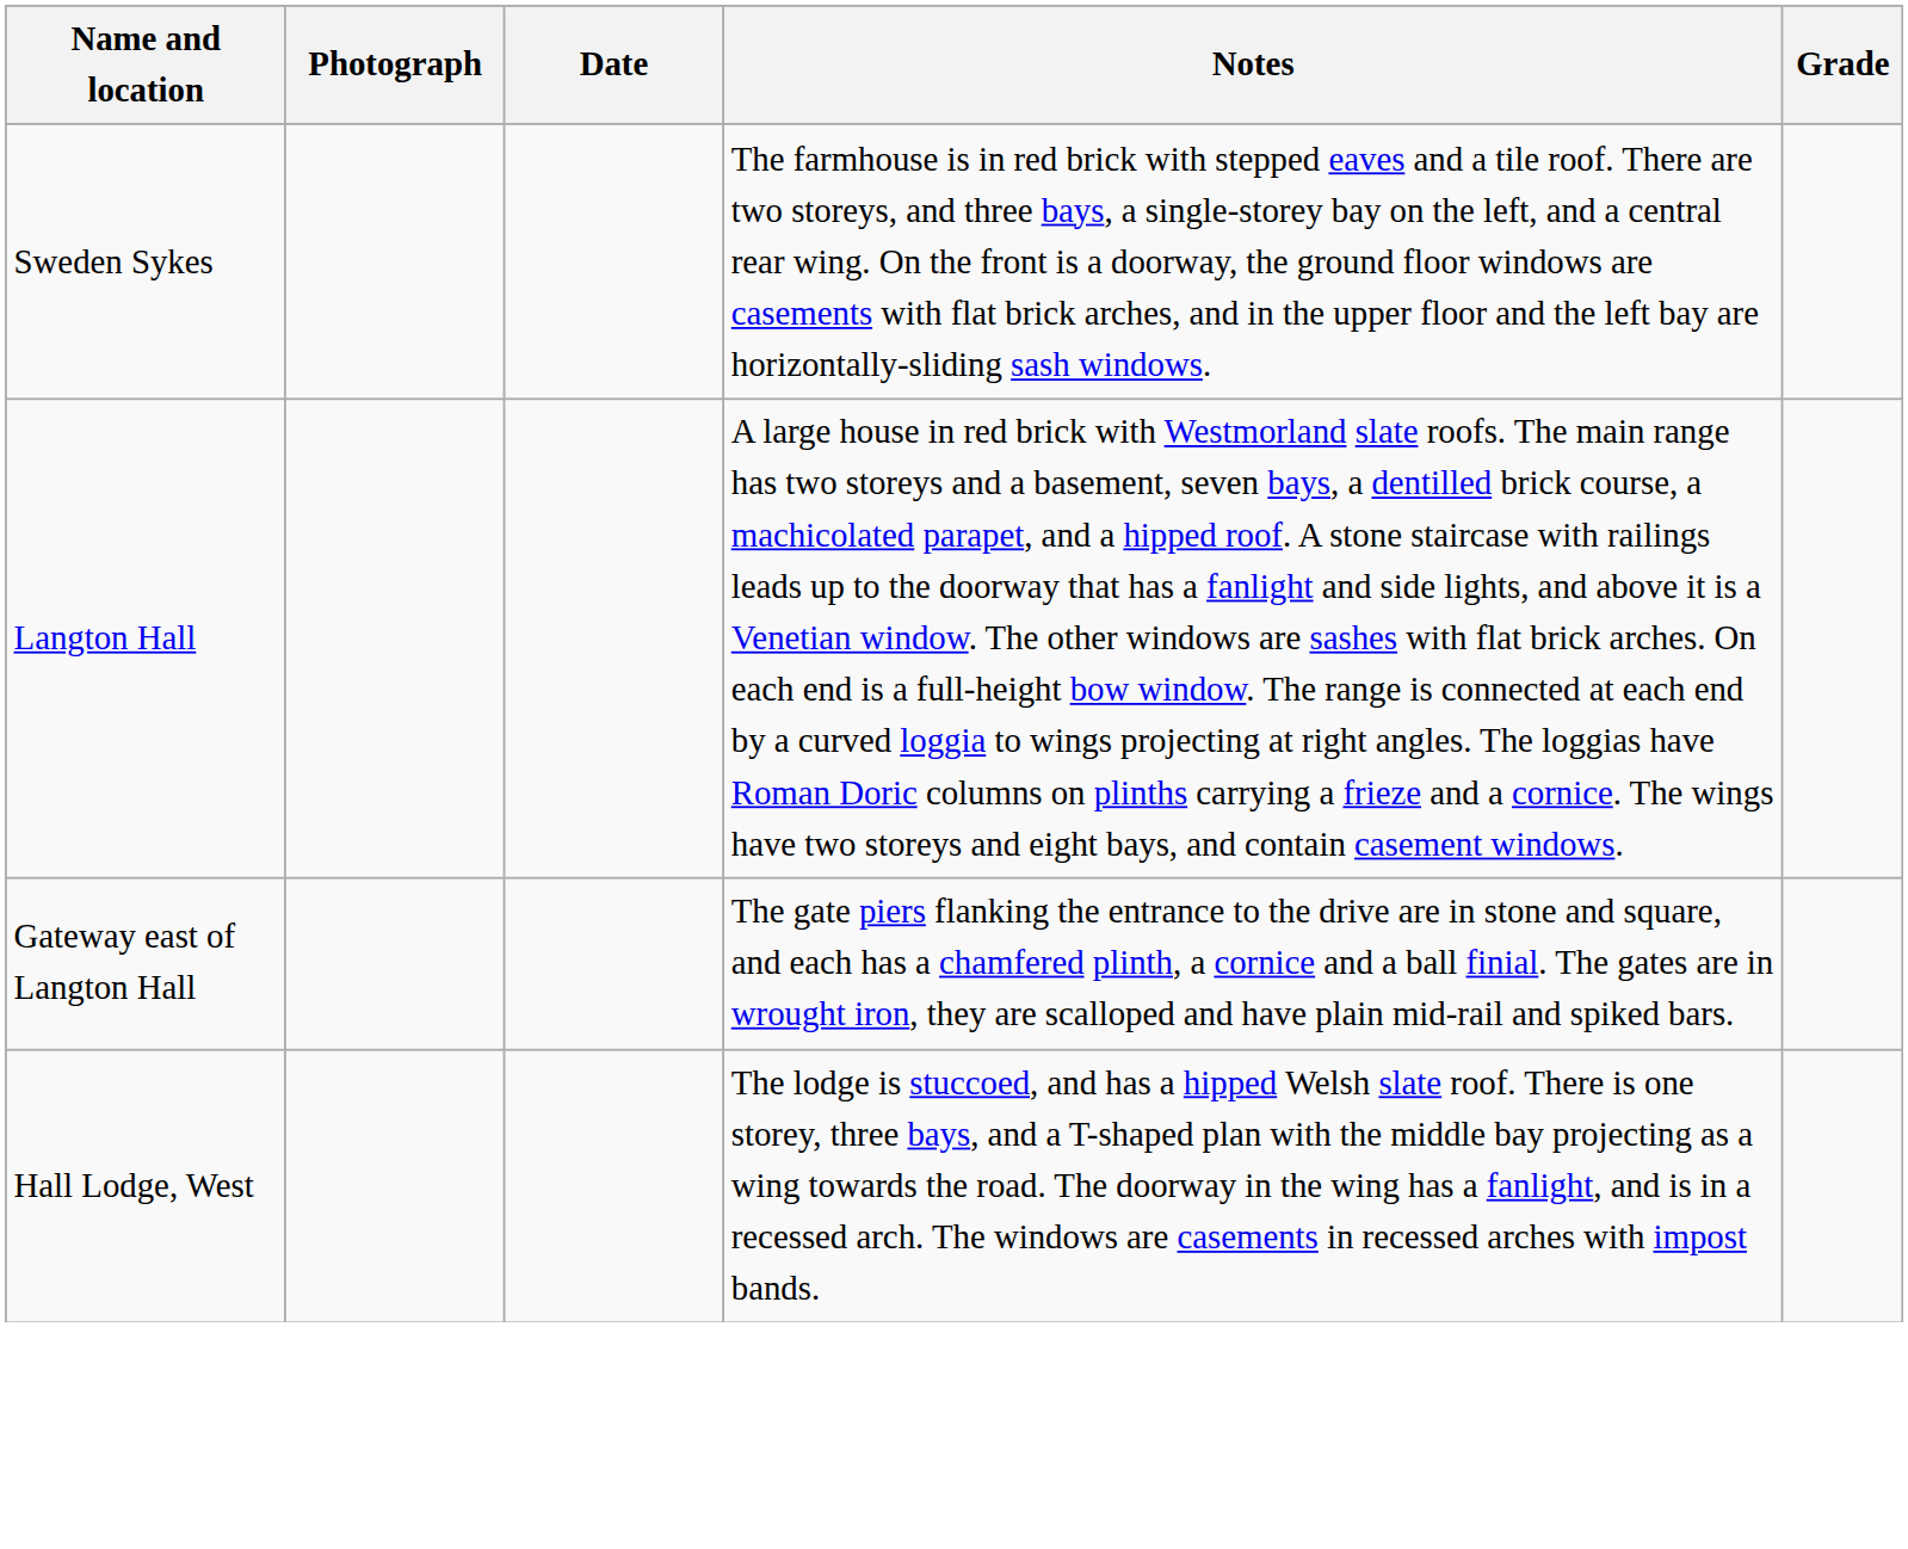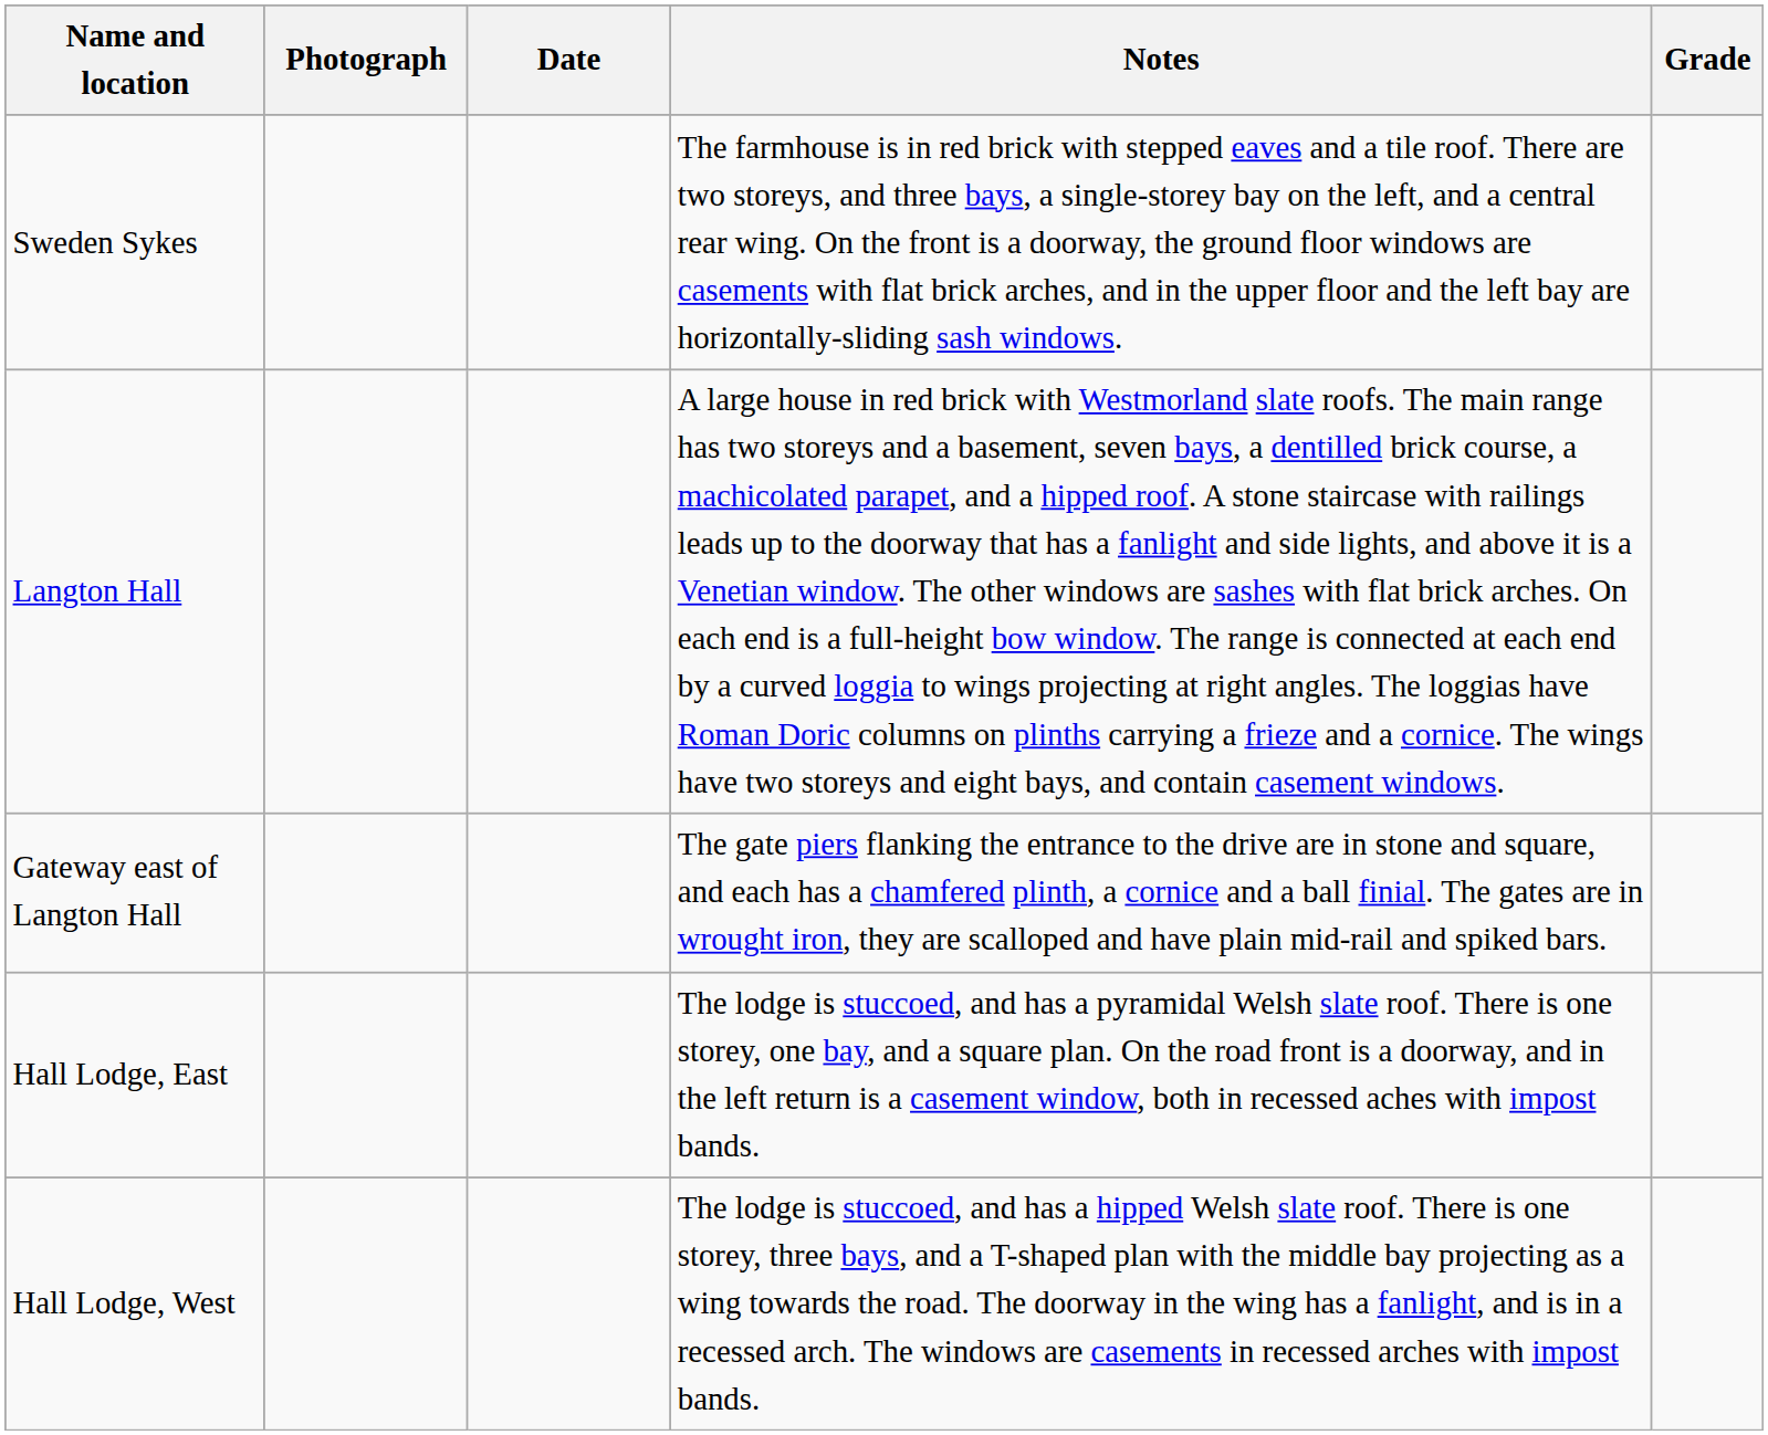 <table class="wikitable sortable plainrowheaders" style="width:100%; border:0px; text-align:left; line-height:150%">
 <tr>
 <th scope="col"  style="width:150px">Name and location</th>
 <th scope="col"  style="width:100px" class="unsortable">Photograph</th>
 <th scope="col"  style="width:120px">Date</th>
 <th scope="col"  style="width:650px" class="unsortable">Notes</th>
 <th scope="col"  style="width:50px">Grade</th>
 </tr>
 <tr>
 <td>Sweden Sykes<br></td>
 <td></td>
 <td align="center"></td>
 <td>The farmhouse is in red brick with stepped <a href='#'>eaves</a> and a tile roof. There are two storeys, and three <a href='#'>bays</a>, a single-storey bay on the left, and a central rear wing. On the front is a doorway, the ground floor windows are <a href='#'>casements</a> with flat brick arches, and in the upper floor and the left bay are horizontally-sliding <a href='#'>sash windows</a>.</td>
 <td align="center" ></td>
 </tr>
 <tr>
 <td><a href='#'>Langton Hall</a><br></td>
 <td></td>
 <td align="center"></td>
 <td>A large house in red brick with <a href='#'>Westmorland</a> <a href='#'>slate</a> roofs. The main range has two storeys and a basement, seven <a href='#'>bays</a>, a <a href='#'>dentilled</a> brick course, a <a href='#'>machicolated</a> <a href='#'>parapet</a>, and a <a href='#'>hipped roof</a>. A stone staircase with railings leads up to the doorway that has a <a href='#'>fanlight</a> and side lights, and above it is a <a href='#'>Venetian window</a>. The other windows are <a href='#'>sashes</a> with flat brick arches. On each end is a full-height <a href='#'>bow window</a>. The range is connected at each end by a curved <a href='#'>loggia</a> to wings projecting at right angles. The loggias have <a href='#'>Roman Doric</a> columns on <a href='#'>plinths</a> carrying a <a href='#'>frieze</a> and a <a href='#'>cornice</a>. The wings have two storeys and eight bays, and contain <a href='#'>casement windows</a>.</td>
 <td align="center" ></td>
 </tr>
 <tr>
 <td>Gateway east of Langton Hall<br></td>
 <td></td>
 <td align="center"></td>
 <td>The gate <a href='#'>piers</a> flanking the entrance to the drive are in stone and square, and each has a <a href='#'>chamfered</a> <a href='#'>plinth</a>, a <a href='#'>cornice</a> and a ball <a href='#'>finial</a>. The gates are in <a href='#'>wrought iron</a>, they are scalloped and have plain mid-rail and spiked bars.</td>
 <td align="center" ></td>
 </tr>
 <tr>
+<td>Hall Lodge, East<br></td>
+<td></td>
+<td align="center"></td>
+<td>The lodge is <a href='#'>stuccoed</a>, and has a pyramidal Welsh <a href='#'>slate</a> roof. There is one storey, one <a href='#'>bay</a>, and a square plan. On the road front is a doorway, and in the left return is a <a href='#'>casement window</a>, both in recessed aches with <a href='#'>impost</a> bands.</td>
+<td align="center" ></td>
+</tr>
+<tr>
 <td>Hall Lodge, West<br></td>
 <td></td>
 <td align="center"></td>
 <td>The lodge is <a href='#'>stuccoed</a>, and has a <a href='#'>hipped</a> Welsh <a href='#'>slate</a> roof. There is one storey, three <a href='#'>bays</a>, and a T-shaped plan with the middle bay projecting as a wing towards the road. The doorway in the wing has a <a href='#'>fanlight</a>, and is in a recessed arch. The windows are <a href='#'>casements</a> in recessed arches with <a href='#'>impost</a> bands.</td>
 <td align="center" ></td>
 </tr>
 <tr>
 </tr>
 </table>
